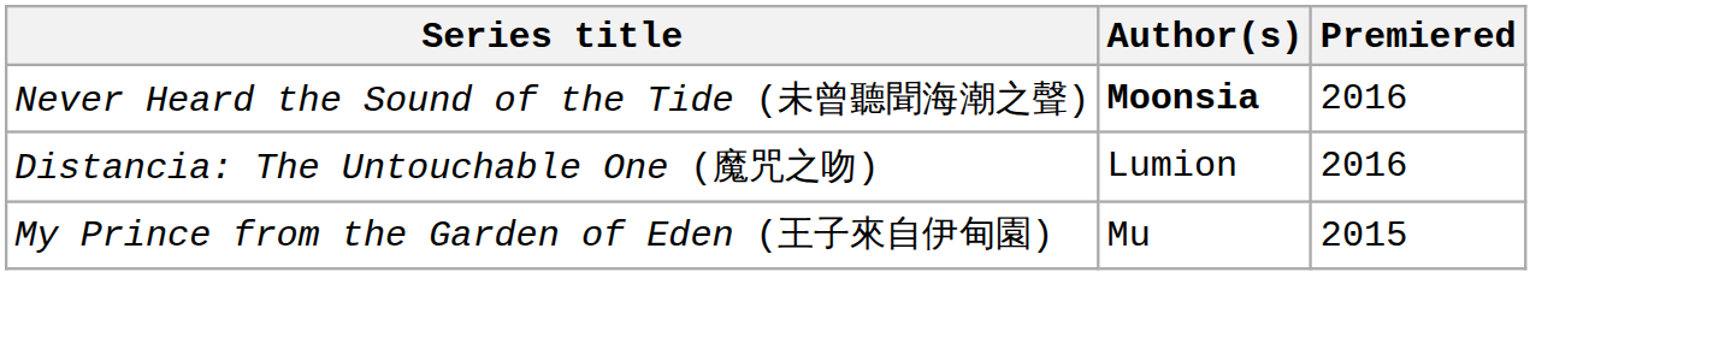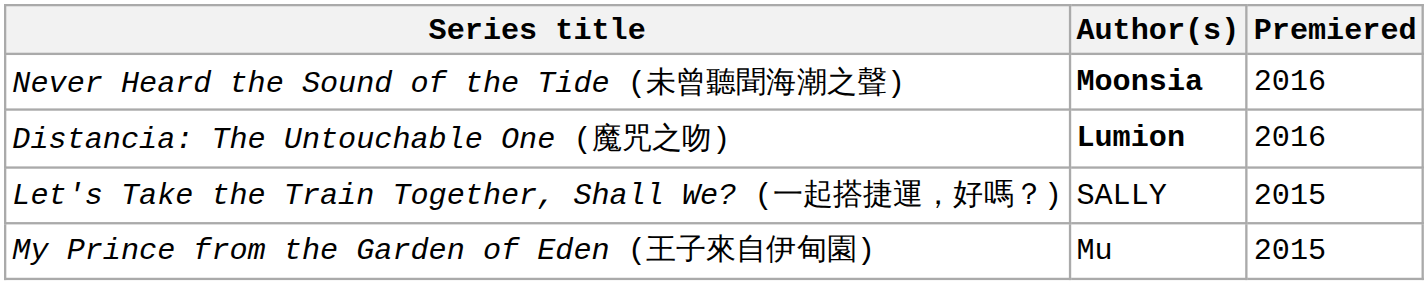 <table class="wikitable sortable" style="background: #FFF;">
 <tr>
 <th>Series title</th>
 <th>Author(s)</th>
 <th>Premiered</th>
 </tr>
 <tr>
 <td><em>Never Heard the Sound of the Tide</em> (未曾聽聞海潮之聲)</td>
 <td><strong>Moonsia</strong></td>
 <td>2016</td>
 </tr>
 <tr>
 <td><em>Distancia: The Untouchable One</em> (魔咒之吻)</td>
-<td>Lumion</td>
+<td><strong>Lumion</strong></td>
 <td>2016</td>
+</tr>
+<tr>
+<td><em>Let's Take the Train Together, Shall We?</em> (一起搭捷運，好嗎？)</td>
+<td>SALLY</td>
+<td>2015</td>
 </tr>
 <tr>
 <td><em>My Prince from the Garden of Eden</em> (王子來自伊甸園)</td>
 <td>Mu</td>
 <td>2015</td>
 </tr>
 </table>
